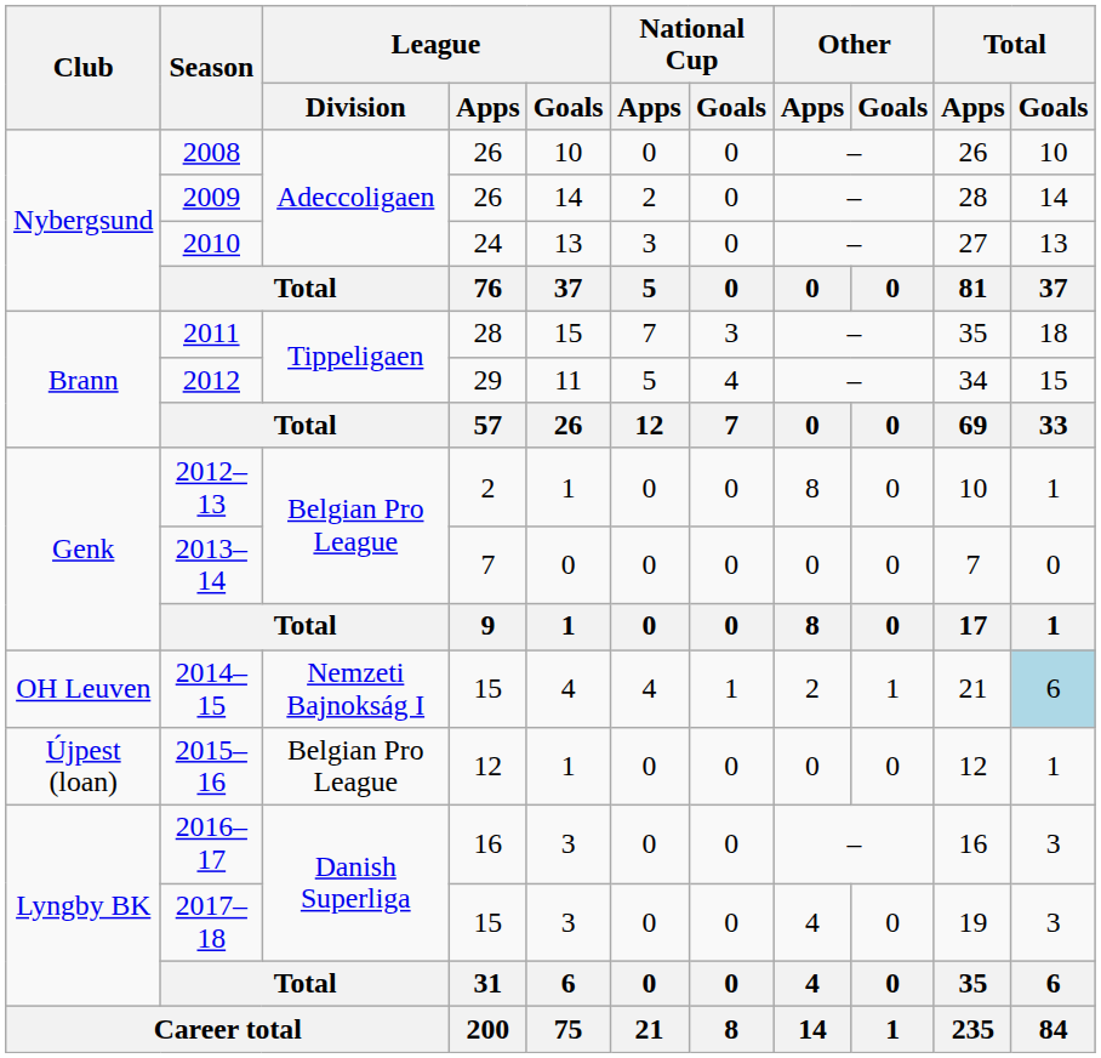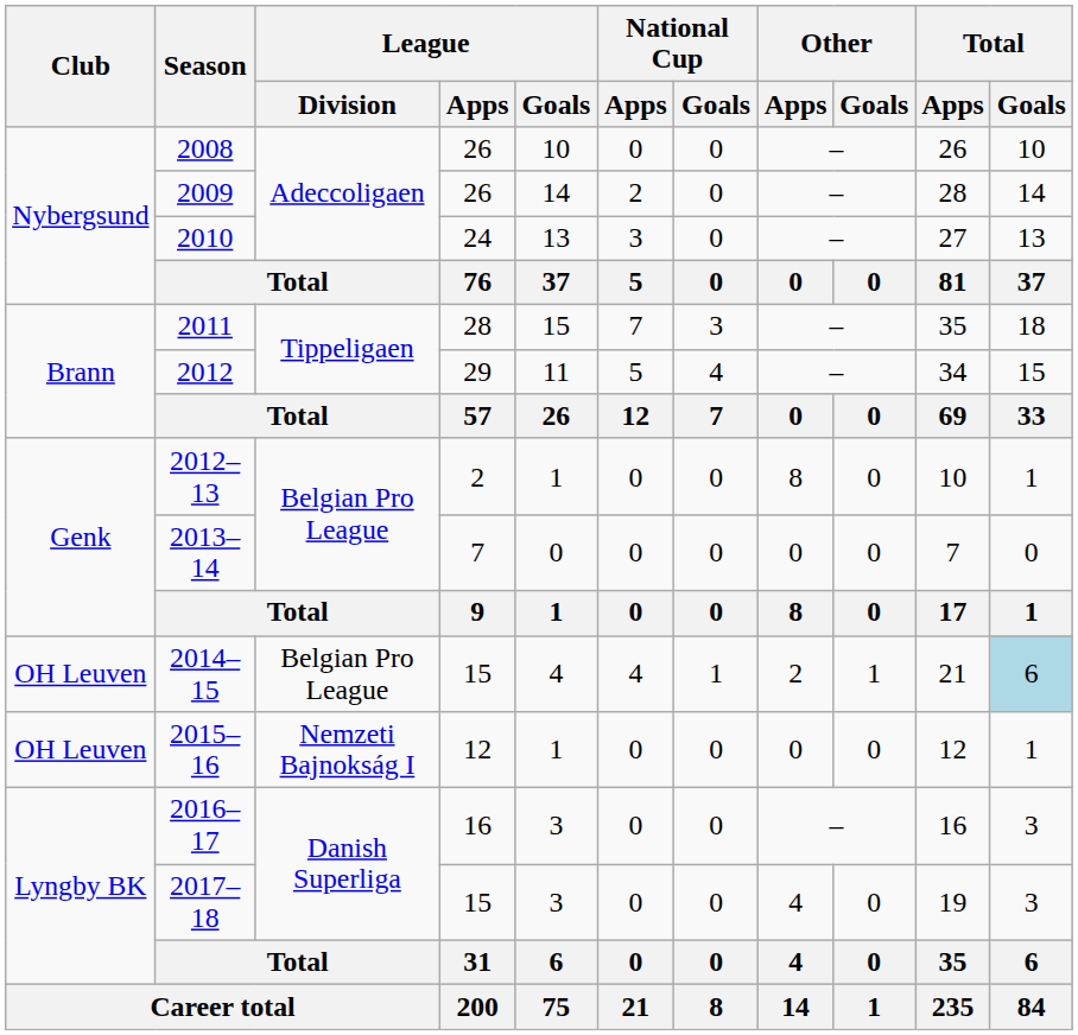 <table class="wikitable" style="text-align:center">
 <tr>
 <th rowspan="2">Club</th>
 <th rowspan="2">Season</th>
 <th colspan="3">League</th>
 <th colspan="2">National Cup</th>
 <th colspan="2">Other</th>
 <th colspan="2">Total</th>
 </tr>
 <tr>
 <th>Division</th>
 <th>Apps</th>
 <th>Goals</th>
 <th>Apps</th>
 <th>Goals</th>
 <th>Apps</th>
 <th>Goals</th>
 <th>Apps</th>
 <th>Goals</th>
 </tr>
 <tr>
 <td rowspan="4"><a href='#'>Nybergsund</a></td>
 <td><a href='#'>2008</a></td>
 <td rowspan="3"><a href='#'>Adeccoligaen</a></td>
 <td>26</td>
 <td>10</td>
 <td>0</td>
 <td>0</td>
 <td colspan="2">–</td>
 <td>26</td>
 <td>10</td>
 </tr>
 <tr>
 <td><a href='#'>2009</a></td>
 <td>26</td>
 <td>14</td>
 <td>2</td>
 <td>0</td>
 <td colspan="2">–</td>
 <td>28</td>
 <td>14</td>
 </tr>
 <tr>
 <td><a href='#'>2010</a></td>
 <td>24</td>
 <td>13</td>
 <td>3</td>
 <td>0</td>
 <td colspan="2">–</td>
 <td>27</td>
 <td>13</td>
 </tr>
 <tr>
 <th colspan="2">Total</th>
 <th>76</th>
 <th>37</th>
 <th>5</th>
 <th>0</th>
 <th>0</th>
 <th>0</th>
 <th>81</th>
 <th>37</th>
 </tr>
 <tr>
 <td rowspan="3"><a href='#'>Brann</a></td>
 <td><a href='#'>2011</a></td>
 <td rowspan="2"><a href='#'>Tippeligaen</a></td>
 <td>28</td>
 <td>15</td>
 <td>7</td>
 <td>3</td>
 <td colspan="2">–</td>
 <td>35</td>
 <td>18</td>
 </tr>
 <tr>
 <td><a href='#'>2012</a></td>
 <td>29</td>
 <td>11</td>
 <td>5</td>
 <td>4</td>
 <td colspan="2">–</td>
 <td>34</td>
 <td>15</td>
 </tr>
 <tr>
 <th colspan="2">Total</th>
 <th>57</th>
 <th>26</th>
 <th>12</th>
 <th>7</th>
 <th>0</th>
 <th>0</th>
 <th>69</th>
 <th>33</th>
 </tr>
 <tr>
 <td rowspan="3"><a href='#'>Genk</a></td>
 <td><a href='#'>2012–13</a></td>
 <td rowspan="2"><a href='#'>Belgian Pro League</a></td>
 <td>2</td>
 <td>1</td>
 <td>0</td>
 <td>0</td>
 <td>8</td>
 <td>0</td>
 <td>10</td>
 <td>1</td>
 </tr>
 <tr>
 <td><a href='#'>2013–14</a></td>
 <td>7</td>
 <td>0</td>
 <td>0</td>
 <td>0</td>
 <td>0</td>
 <td>0</td>
 <td>7</td>
 <td>0</td>
 </tr>
 <tr>
 <th colspan="2">Total</th>
 <th>9</th>
 <th>1</th>
 <th>0</th>
 <th>0</th>
 <th>8</th>
 <th>0</th>
 <th>17</th>
 <th>1</th>
 </tr>
 <tr>
 <td><a href='#'>OH Leuven</a></td>
 <td><a href='#'>2014–15</a></td>
-<td><a href='#'>Nemzeti Bajnokság I</a></td>
+<td>Belgian Pro League</td>
 <td>15</td>
 <td>4</td>
 <td>4</td>
 <td>1</td>
 <td>2</td>
 <td>1</td>
 <td>21</td>
 <td style="background: lightblue;">6</td>
 </tr>
 <tr>
-<td><a href='#'>Újpest</a> (loan)</td>
+<td><a href='#'>OH Leuven</a></td>
 <td><a href='#'>2015–16</a></td>
-<td>Belgian Pro League</td>
+<td><a href='#'>Nemzeti Bajnokság I</a></td>
 <td>12</td>
 <td>1</td>
 <td>0</td>
 <td>0</td>
 <td>0</td>
 <td>0</td>
 <td>12</td>
 <td>1</td>
 </tr>
 <tr>
 <td rowspan="3"><a href='#'>Lyngby BK</a></td>
 <td><a href='#'>2016–17</a></td>
 <td rowspan="2"><a href='#'>Danish Superliga</a></td>
 <td>16</td>
 <td>3</td>
 <td>0</td>
 <td>0</td>
 <td colspan="2">–</td>
 <td>16</td>
 <td>3</td>
 </tr>
 <tr>
 <td><a href='#'>2017–18</a></td>
 <td>15</td>
 <td>3</td>
 <td>0</td>
 <td>0</td>
 <td>4</td>
 <td>0</td>
 <td>19</td>
 <td>3</td>
 </tr>
 <tr>
 <th colspan="2">Total</th>
 <th>31</th>
 <th>6</th>
 <th>0</th>
 <th>0</th>
 <th>4</th>
 <th>0</th>
 <th>35</th>
 <th>6</th>
 </tr>
 <tr>
 <th colspan="3">Career total</th>
 <th>200</th>
 <th>75</th>
 <th>21</th>
 <th>8</th>
 <th>14</th>
 <th>1</th>
 <th>235</th>
 <th>84</th>
 </tr>
 </table>
